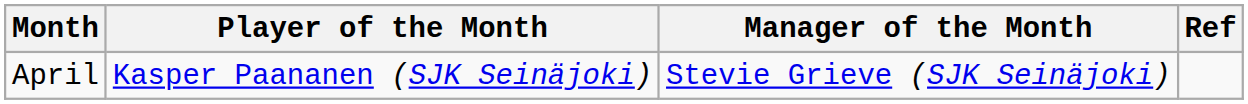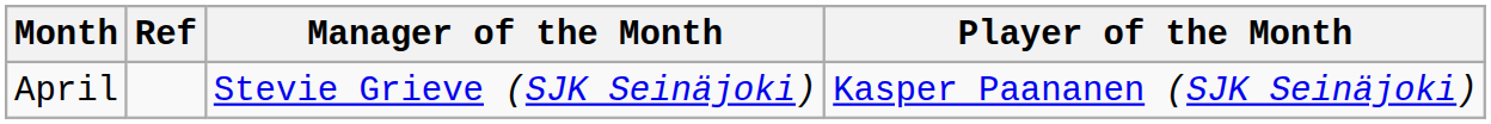 <table class="wikitable">
 <tr>
 <th>Month</th>
+<th>Ref</th>
+<th>Manager of the Month</th>
 <th>Player of the Month</th>
-<th>Manager of the Month</th>
-<th>Ref</th>
 </tr>
 <tr>
 <td>April</td>
+<td></td>
+<td> <a href='#'>Stevie Grieve</a> <em>(<a href='#'>SJK Seinäjoki</a>)</em></td>
 <td> <a href='#'>Kasper Paananen</a> <em>(<a href='#'>SJK Seinäjoki</a>)</em></td>
-<td> <a href='#'>Stevie Grieve</a> <em>(<a href='#'>SJK Seinäjoki</a>)</em></td>
-<td></td>
 </tr>
 </table>
